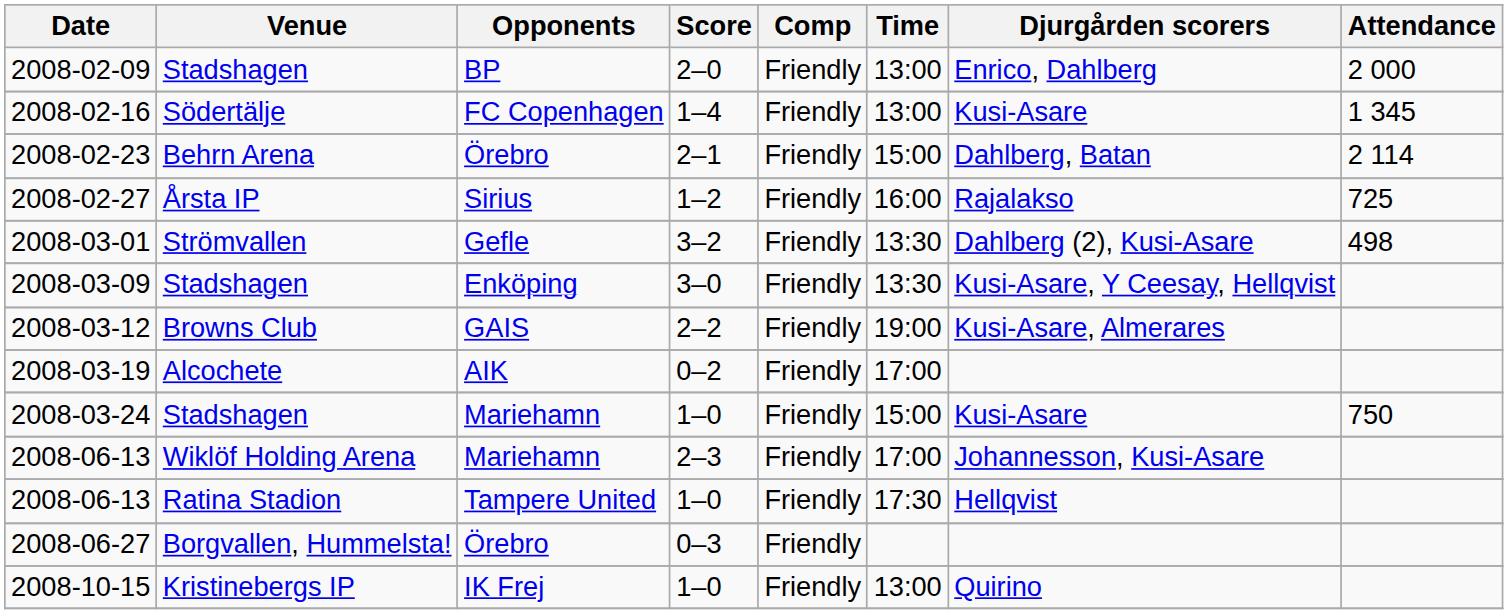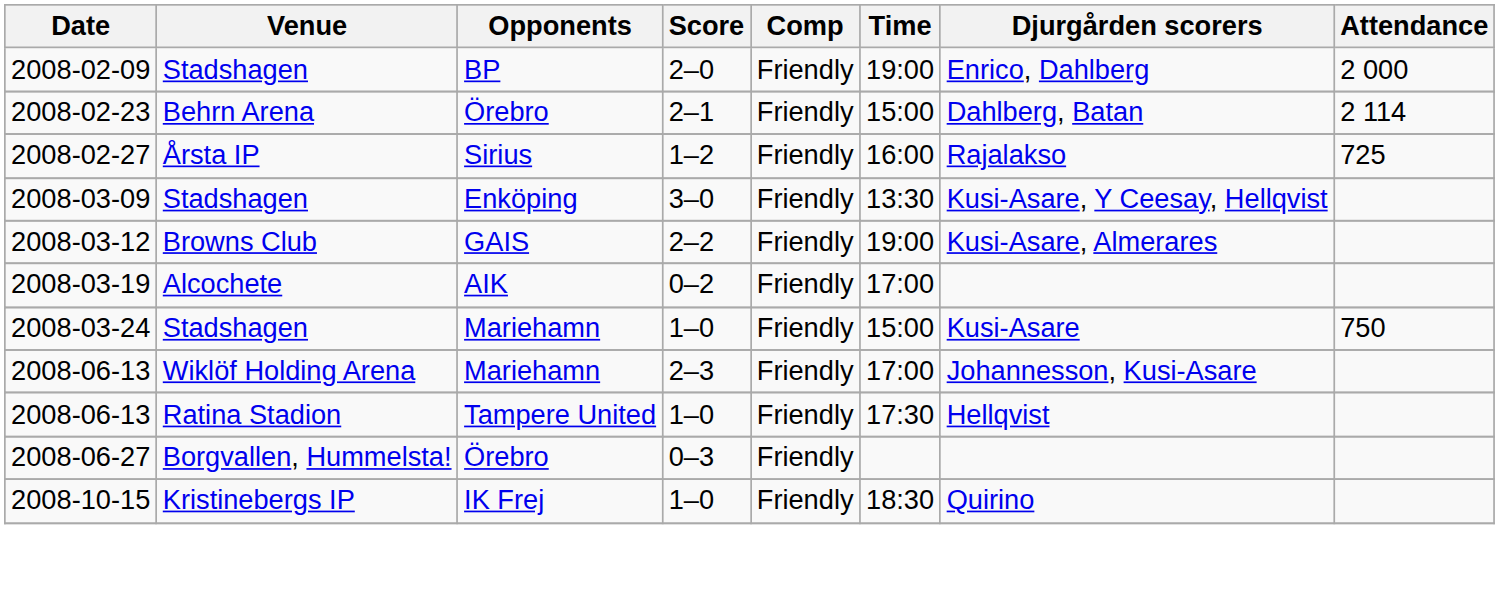 <table class="wikitable" style="text-align: left;">
 <tr>
 <th>Date</th>
 <th>Venue</th>
 <th>Opponents</th>
 <th>Score</th>
 <th>Comp</th>
 <th>Time</th>
 <th>Djurgården scorers</th>
 <th>Attendance</th>
 </tr>
 <tr>
 <td>2008-02-09</td>
 <td><a href='#'>Stadshagen</a></td>
 <td><a href='#'>BP</a></td>
 <td>2–0</td>
 <td>Friendly</td>
-<td>13:00</td>
+<td>19:00</td>
 <td><a href='#'>Enrico</a>, <a href='#'>Dahlberg</a></td>
 <td>2 000</td>
 </tr>
 <tr>
-</tr>
-<tr>
-<td>2008-02-16</td>
-<td><a href='#'>Södertälje</a></td>
-<td> <a href='#'>FC Copenhagen</a></td>
-<td>1–4</td>
-<td>Friendly</td>
-<td>13:00</td>
-<td><a href='#'>Kusi-Asare</a></td>
-<td>1 345</td>
 </tr>
 <tr>
 </tr>
 <tr>
 <td>2008-02-23</td>
 <td><a href='#'>Behrn Arena</a></td>
 <td><a href='#'>Örebro</a></td>
 <td>2–1</td>
 <td>Friendly</td>
 <td>15:00</td>
 <td><a href='#'>Dahlberg</a>, <a href='#'>Batan</a></td>
 <td>2 114</td>
 </tr>
 <tr>
 </tr>
 <tr>
 <td>2008-02-27</td>
 <td><a href='#'>Årsta IP</a></td>
 <td><a href='#'>Sirius</a></td>
 <td>1–2</td>
 <td>Friendly</td>
 <td>16:00</td>
 <td><a href='#'>Rajalakso</a></td>
 <td>725</td>
 </tr>
 <tr>
-</tr>
-<tr>
-<td>2008-03-01</td>
-<td><a href='#'>Strömvallen</a></td>
-<td><a href='#'>Gefle</a></td>
-<td>3–2</td>
-<td>Friendly</td>
-<td>13:30</td>
-<td><a href='#'>Dahlberg</a> (2), <a href='#'>Kusi-Asare</a></td>
-<td>498</td>
 </tr>
 <tr>
 </tr>
 <tr>
 <td>2008-03-09</td>
 <td><a href='#'>Stadshagen</a></td>
 <td><a href='#'>Enköping</a></td>
 <td>3–0</td>
 <td>Friendly</td>
 <td>13:30</td>
 <td><a href='#'>Kusi-Asare</a>, <a href='#'>Y Ceesay</a>, <a href='#'>Hellqvist</a></td>
 <td></td>
 </tr>
 <tr>
 </tr>
 <tr>
 <td>2008-03-12</td>
 <td> <a href='#'>Browns Club</a></td>
 <td><a href='#'>GAIS</a></td>
 <td>2–2</td>
 <td>Friendly</td>
 <td>19:00</td>
 <td><a href='#'>Kusi-Asare</a>, <a href='#'>Almerares</a></td>
 <td></td>
 </tr>
 <tr>
 </tr>
 <tr>
 <td>2008-03-19</td>
 <td> <a href='#'>Alcochete</a></td>
 <td><a href='#'>AIK</a></td>
 <td>0–2</td>
 <td>Friendly</td>
 <td>17:00</td>
 <td></td>
 <td></td>
 </tr>
 <tr>
 </tr>
 <tr>
 <td>2008-03-24</td>
 <td><a href='#'>Stadshagen</a></td>
 <td> <a href='#'>Mariehamn</a></td>
 <td>1–0</td>
 <td>Friendly</td>
 <td>15:00</td>
 <td><a href='#'>Kusi-Asare</a></td>
 <td>750</td>
 </tr>
 <tr>
 </tr>
 <tr>
 <td>2008-06-13</td>
 <td> <a href='#'>Wiklöf Holding Arena</a></td>
 <td> <a href='#'>Mariehamn</a></td>
 <td>2–3</td>
 <td>Friendly</td>
 <td>17:00</td>
 <td><a href='#'>Johannesson</a>, <a href='#'>Kusi-Asare</a></td>
 <td></td>
 </tr>
 <tr>
 </tr>
 <tr>
 <td>2008-06-13</td>
 <td> <a href='#'>Ratina Stadion</a></td>
 <td> <a href='#'>Tampere United</a></td>
 <td>1–0</td>
 <td>Friendly</td>
 <td>17:30</td>
 <td><a href='#'>Hellqvist</a></td>
 <td></td>
 </tr>
 <tr>
 </tr>
 <tr>
 <td>2008-06-27</td>
 <td><a href='#'>Borgvallen</a>, <a href='#'>Hummelsta!</a></td>
 <td><a href='#'>Örebro</a></td>
 <td>0–3</td>
 <td>Friendly</td>
 <td></td>
 <td></td>
 <td></td>
 </tr>
 <tr>
 </tr>
 <tr>
 <td>2008-10-15</td>
 <td><a href='#'>Kristinebergs IP</a></td>
 <td><a href='#'>IK Frej</a></td>
 <td>1–0</td>
 <td>Friendly</td>
-<td>13:00</td>
+<td>18:30</td>
 <td><a href='#'>Quirino</a></td>
 <td></td>
 </tr>
 <tr>
 </tr>
 </table>
